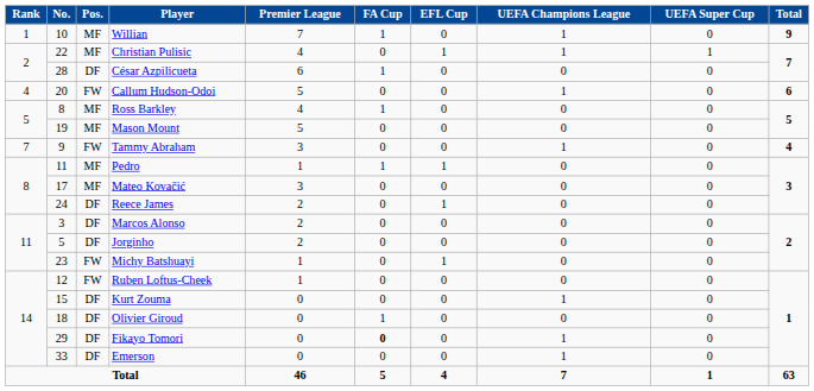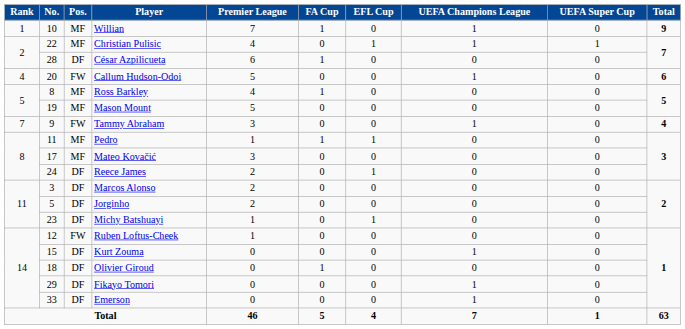 <table class="wikitable sortable" style="text-align:center;width:85%;">
 <tr>
 <th style=background-color:#034694;color:#FFFFFF>Rank</th>
 <th style=background-color:#034694;color:#FFFFFF>No.</th>
 <th style=background-color:#034694;color:#FFFFFF>Pos.</th>
 <th style=background-color:#034694;color:#FFFFFF>Player</th>
 <th style=background-color:#034694;color:#FFFFFF>Premier League</th>
 <th style=background-color:#034694;color:#FFFFFF>FA Cup</th>
 <th style=background-color:#034694;color:#FFFFFF>EFL Cup</th>
 <th style=background-color:#034694;color:#FFFFFF>UEFA Champions League</th>
 <th style=background-color:#034694;color:#FFFFFF>UEFA Super Cup</th>
 <th style=background-color:#034694;color:#FFFFFF>Total</th>
 </tr>
 <tr>
 <td>1</td>
 <td>10</td>
 <td>MF</td>
 <td align=left> <a href='#'>Willian</a></td>
 <td>7</td>
 <td>1</td>
 <td>0</td>
 <td>1</td>
 <td>0</td>
 <td><strong>9</strong></td>
 </tr>
 <tr>
 <td rowspan=2>2</td>
 <td>22</td>
 <td>MF</td>
 <td align=left> <a href='#'>Christian Pulisic</a></td>
 <td>4</td>
 <td>0</td>
 <td>1</td>
 <td>1</td>
 <td>1</td>
 <td rowspan=2><strong>7</strong></td>
 </tr>
 <tr>
 <td>28</td>
 <td>DF</td>
 <td align=left> <a href='#'>César Azpilicueta</a></td>
 <td>6</td>
 <td>1</td>
 <td>0</td>
 <td>0</td>
 <td>0</td>
 </tr>
 <tr>
 <td>4</td>
 <td>20</td>
 <td>FW</td>
 <td align=left> <a href='#'>Callum Hudson-Odoi</a></td>
 <td>5</td>
 <td>0</td>
 <td>0</td>
 <td>1</td>
 <td>0</td>
 <td><strong>6</strong></td>
 </tr>
 <tr>
 <td rowspan=2>5</td>
 <td>8</td>
 <td>MF</td>
 <td align=left> <a href='#'>Ross Barkley</a></td>
 <td>4</td>
 <td>1</td>
 <td>0</td>
 <td>0</td>
 <td>0</td>
 <td rowspan=2><strong>5</strong></td>
 </tr>
 <tr>
 <td>19</td>
 <td>MF</td>
 <td align=left> <a href='#'>Mason Mount</a></td>
 <td>5</td>
 <td>0</td>
 <td>0</td>
 <td>0</td>
 <td>0</td>
 </tr>
 <tr>
 <td>7</td>
 <td>9</td>
 <td>FW</td>
 <td align=left> <a href='#'>Tammy Abraham</a></td>
 <td>3</td>
 <td>0</td>
 <td>0</td>
 <td>1</td>
 <td>0</td>
 <td><strong>4</strong></td>
 </tr>
 <tr>
 <td rowspan=3>8</td>
 <td>11</td>
 <td>MF</td>
 <td align=left> <a href='#'>Pedro</a></td>
 <td>1</td>
 <td>1</td>
 <td>1</td>
 <td>0</td>
 <td>0</td>
 <td rowspan=3><strong>3</strong></td>
 </tr>
 <tr>
 <td>17</td>
 <td>MF</td>
 <td align=left> <a href='#'>Mateo Kovačić</a></td>
 <td>3</td>
 <td>0</td>
 <td>0</td>
 <td>0</td>
 <td>0</td>
 </tr>
 <tr>
 <td>24</td>
 <td>DF</td>
 <td align=left> <a href='#'>Reece James</a></td>
 <td>2</td>
 <td>0</td>
 <td>1</td>
 <td>0</td>
 <td>0</td>
 </tr>
 <tr>
 <td rowspan=3>11</td>
 <td>3</td>
 <td>DF</td>
 <td align=left> <a href='#'>Marcos Alonso</a></td>
 <td>2</td>
 <td>0</td>
 <td>0</td>
 <td>0</td>
 <td>0</td>
 <td rowspan=3><strong>2</strong></td>
 </tr>
 <tr>
 <td>5</td>
 <td>DF</td>
 <td align=left> <a href='#'>Jorginho</a></td>
 <td>2</td>
 <td>0</td>
 <td>0</td>
 <td>0</td>
 <td>0</td>
 </tr>
 <tr>
 <td>23</td>
-<td>FW</td>
+<td>DF</td>
 <td align=left> <a href='#'>Michy Batshuayi</a></td>
 <td>1</td>
 <td>0</td>
 <td>1</td>
 <td>0</td>
 <td>0</td>
 </tr>
 <tr>
 <td rowspan=5>14</td>
 <td>12</td>
 <td>FW</td>
 <td align=left> <a href='#'>Ruben Loftus-Cheek</a></td>
 <td>1</td>
 <td>0</td>
 <td>0</td>
 <td>0</td>
 <td>0</td>
 <td rowspan=5><strong>1</strong></td>
 </tr>
 <tr>
 <td>15</td>
 <td>DF</td>
 <td align=left> <a href='#'>Kurt Zouma</a></td>
 <td>0</td>
 <td>0</td>
 <td>0</td>
 <td>1</td>
 <td>0</td>
 </tr>
 <tr>
 <td>18</td>
 <td>DF</td>
 <td align=left> <a href='#'>Olivier Giroud</a></td>
 <td>0</td>
 <td>1</td>
 <td>0</td>
 <td>0</td>
 <td>0</td>
 </tr>
 <tr>
 <td>29</td>
 <td>DF</td>
 <td align=left> <a href='#'>Fikayo Tomori</a></td>
 <td>0</td>
-<td><strong>0</strong></td>
+<td>0</td>
 <td>0</td>
 <td>1</td>
 <td>0</td>
 </tr>
 <tr>
 <td>33</td>
 <td>DF</td>
 <td align=left> <a href='#'>Emerson</a></td>
 <td>0</td>
 <td>0</td>
 <td>0</td>
 <td>1</td>
 <td>0</td>
 </tr>
 <tr>
 <td colspan=4><strong>Total</strong></td>
 <td><strong>46</strong></td>
 <td><strong>5</strong></td>
 <td><strong>4</strong></td>
 <td><strong>7</strong></td>
 <td><strong>1</strong></td>
 <td><strong>63</strong></td>
 </tr>
 </table>
